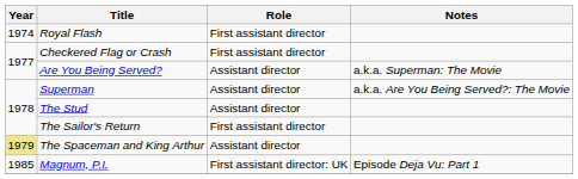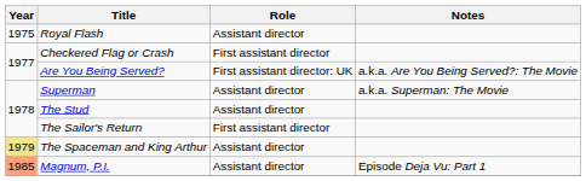 <table class="wikitable" style="font-size: 95%;">
 <tr>
 <th>Year</th>
 <th>Title</th>
 <th>Role</th>
 <th>Notes</th>
 </tr>
 <tr>
-<td rowspan=1>1974</td>
+<td rowspan=1>1975</td>
 <td><em>Royal Flash</em></td>
-<td>First assistant director</td>
+<td>Assistant director</td>
 <td></td>
 </tr>
 <tr>
 <td rowspan=2>1977</td>
 <td><em>Checkered Flag or Crash</em></td>
 <td>First assistant director</td>
 <td></td>
 </tr>
 <tr>
 <td><em><a href='#'>Are You Being Served?</a></em></td>
-<td>Assistant director</td>
-<td>a.k.a. <em>Superman: The Movie</em></td>
+<td>First assistant director: UK</td>
+<td>a.k.a. <em>Are You Being Served?: The Movie</em></td>
 </tr>
 <tr>
 <td rowspan=3>1978</td>
 <td><em><a href='#'>Superman</a></em></td>
 <td>Assistant director</td>
-<td>a.k.a. <em>Are You Being Served?: The Movie</em></td>
+<td>a.k.a. <em>Superman: The Movie</em></td>
 </tr>
 <tr>
 <td><em><a href='#'>The Stud</a></em></td>
 <td>Assistant director</td>
 <td></td>
 </tr>
 <tr>
 <td><em>The Sailor's Return</em></td>
 <td>First assistant director</td>
 <td></td>
 </tr>
 <tr>
 <td rowspan=1 style="background: khaki;">1979</td>
 <td><em>The Spaceman and King Arthur</em></td>
 <td>Assistant director</td>
 </tr>
 <tr>
-<td rowspan=1>1985</td>
+<td rowspan=1 style="background: lightsalmon;">1985</td>
 <td><em><a href='#'>Magnum, P.I.</a></em></td>
-<td>First assistant director: UK</td>
+<td>Assistant director</td>
 <td>Episode <em>Deja Vu: Part 1</em></td>
 </tr>
 <tr>
 </tr>
 </table>
